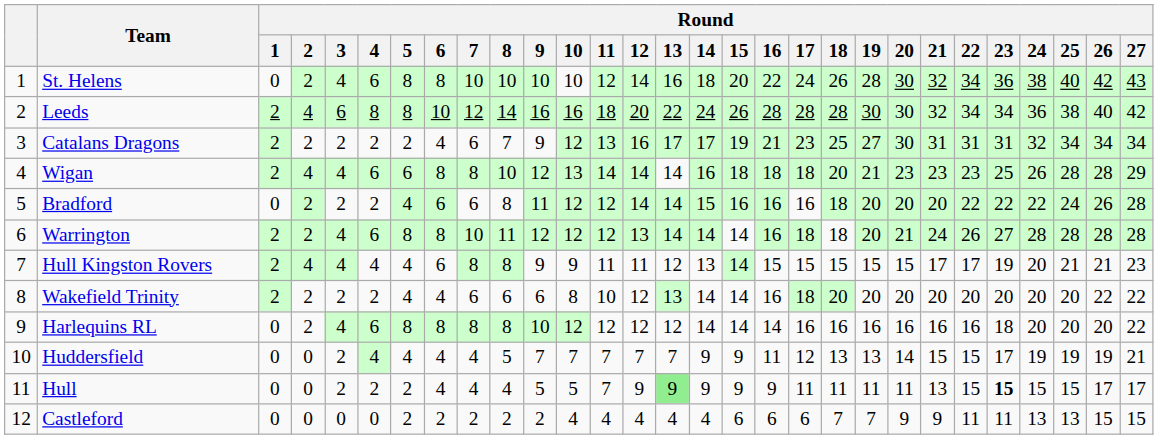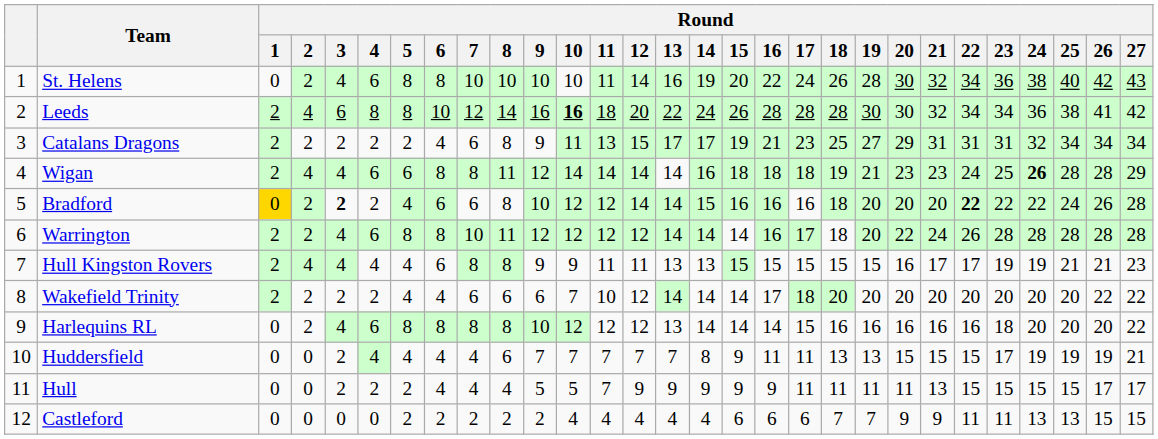 <table class="wikitable" style="text-align:center;">
 <tr>
 <th style="width:20px;" rowspan="2" abbr="Position"> </th>
 <th style="width:175px;" rowspan="2">Team</th>
 <th style="width:540px;" colspan="27">Round</th>
 </tr>
 <tr>
 <th style="width:20px;" abbr="Round 1">1</th>
 <th style="width:20px;" abbr="Round 2">2</th>
 <th style="width:20px;" abbr="Round 3">3</th>
 <th style="width:20px;" abbr="Round 4">4</th>
 <th style="width:20px;" abbr="Round 5">5</th>
 <th style="width:20px;" abbr="Round 6">6</th>
 <th style="width:20px;" abbr="Round 7">7</th>
 <th style="width:20px;" abbr="Round 8">8</th>
 <th style="width:20px;" abbr="Round 9">9</th>
 <th style="width:20px;" abbr="Round 10">10</th>
 <th style="width:20px;" abbr="Round 11">11</th>
 <th style="width:20px;" abbr="Round 12">12</th>
 <th style="width:20px;" abbr="Round 13">13</th>
 <th style="width:20px;" abbr="Round 14">14</th>
 <th style="width:20px;" abbr="Round 15">15</th>
 <th style="width:20px;" abbr="Round 16">16</th>
 <th style="width:20px;" abbr="Round 17">17</th>
 <th style="width:20px;" abbr="Round 18">18</th>
 <th style="width:20px;" abbr="Round 19">19</th>
 <th style="width:20px;" abbr="Round 20">20</th>
 <th style="width:20px;" abbr="Round 21">21</th>
 <th style="width:20px;" abbr="Round 22">22</th>
 <th style="width:20px;" abbr="Round 23">23</th>
 <th style="width:20px;" abbr="Round 24">24</th>
 <th style="width:20px;" abbr="Round 25">25</th>
 <th style="width:20px;" abbr="Round 26">26</th>
 <th style="width:20px;" abbr="Round 27">27</th>
 </tr>
 <tr>
 <td>1</td>
 <td style="text-align:left;"> <a href='#'>St. Helens</a></td>
 <td>0</td>
 <td style="background:#cfc;">2</td>
 <td style="background:#cfc;">4</td>
 <td style="background:#cfc;">6</td>
 <td style="background:#cfc;">8</td>
 <td style="background:#cfc;">8</td>
 <td style="background:#cfc;">10</td>
 <td style="background:#cfc;">10</td>
 <td style="background:#cfc;">10</td>
 <td>10</td>
-<td style="background:#cfc;">12</td>
+<td style="background:#cfc;">11</td>
 <td style="background:#cfc;">14</td>
 <td style="background:#cfc;">16</td>
-<td style="background:#cfc;">18</td>
+<td style="background:#cfc;">19</td>
 <td style="background:#cfc;">20</td>
 <td style="background:#cfc;">22</td>
 <td style="background:#cfc;">24</td>
 <td style="background:#cfc;">26</td>
 <td style="background:#cfc;">28</td>
 <td style="background:#cfc;"><u>30</u></td>
 <td style="background:#cfc;"><u>32</u></td>
 <td style="background:#cfc;"><u>34</u></td>
 <td style="background:#cfc;"><u>36</u></td>
 <td style="background:#cfc;"><u>38</u></td>
 <td style="background:#cfc;"><u>40</u></td>
 <td style="background:#cfc;"><u>42</u></td>
 <td style="background:#cfc;"><u>43</u></td>
 </tr>
 <tr>
 <td>2</td>
 <td style="text-align:left;"> <a href='#'>Leeds</a></td>
 <td style="background:#cfc;"><u>2</u></td>
 <td style="background:#cfc;"><u>4</u></td>
 <td style="background:#cfc;"><u>6</u></td>
 <td style="background:#cfc;"><u>8</u></td>
 <td style="background:#cfc;"><u>8</u></td>
 <td style="background:#cfc;"><u>10</u></td>
 <td style="background:#cfc;"><u>12</u></td>
 <td style="background:#cfc;"><u>14</u></td>
 <td style="background:#cfc;"><u>16</u></td>
-<td style="background:#cfc;"><u>16</u></td>
+<td style="background:#cfc;"><strong><u>16</u></strong></td>
 <td style="background:#cfc;"><u>18</u></td>
 <td style="background:#cfc;"><u>20</u></td>
 <td style="background:#cfc;"><u>22</u></td>
 <td style="background:#cfc;"><u>24</u></td>
 <td style="background:#cfc;"><u>26</u></td>
 <td style="background:#cfc;"><u>28</u></td>
 <td style="background:#cfc;"><u>28</u></td>
 <td style="background:#cfc;"><u>28</u></td>
 <td style="background:#cfc;"><u>30</u></td>
 <td style="background:#cfc;">30</td>
 <td style="background:#cfc;">32</td>
 <td style="background:#cfc;">34</td>
 <td style="background:#cfc;">34</td>
 <td style="background:#cfc;">36</td>
 <td style="background:#cfc;">38</td>
-<td style="background:#cfc;">40</td>
+<td style="background:#cfc;">41</td>
 <td style="background:#cfc;">42</td>
 </tr>
 <tr>
 <td>3</td>
 <td style="text-align:left;"> <a href='#'>Catalans Dragons</a></td>
 <td style="background:#cfc;">2</td>
 <td>2</td>
 <td>2</td>
 <td>2</td>
 <td>2</td>
 <td>4</td>
 <td>6</td>
-<td>7</td>
+<td>8</td>
 <td>9</td>
-<td style="background:#cfc;">12</td>
+<td style="background:#cfc;">11</td>
 <td style="background:#cfc;">13</td>
-<td style="background:#cfc;">16</td>
+<td style="background:#cfc;">15</td>
 <td style="background:#cfc;">17</td>
 <td style="background:#cfc;">17</td>
 <td style="background:#cfc;">19</td>
 <td style="background:#cfc;">21</td>
 <td style="background:#cfc;">23</td>
 <td style="background:#cfc;">25</td>
 <td style="background:#cfc;">27</td>
-<td style="background:#cfc;">30</td>
+<td style="background:#cfc;">29</td>
 <td style="background:#cfc;">31</td>
 <td style="background:#cfc;">31</td>
 <td style="background:#cfc;">31</td>
 <td style="background:#cfc;">32</td>
 <td style="background:#cfc;">34</td>
 <td style="background:#cfc;">34</td>
 <td style="background:#cfc;">34</td>
 </tr>
 <tr>
 <td>4</td>
 <td style="text-align:left;"> <a href='#'>Wigan</a></td>
 <td style="background:#cfc;">2</td>
 <td style="background:#cfc;">4</td>
 <td style="background:#cfc;">4</td>
 <td style="background:#cfc;">6</td>
 <td style="background:#cfc;">6</td>
 <td style="background:#cfc;">8</td>
 <td style="background:#cfc;">8</td>
-<td style="background:#cfc;">10</td>
+<td style="background:#cfc;">11</td>
 <td style="background:#cfc;">12</td>
-<td style="background:#cfc;">13</td>
+<td style="background:#cfc;">14</td>
 <td style="background:#cfc;">14</td>
 <td style="background:#cfc;">14</td>
 <td>14</td>
 <td style="background:#cfc;">16</td>
 <td style="background:#cfc;">18</td>
 <td style="background:#cfc;">18</td>
 <td style="background:#cfc;">18</td>
-<td style="background:#cfc;">20</td>
+<td style="background:#cfc;">19</td>
 <td style="background:#cfc;">21</td>
 <td style="background:#cfc;">23</td>
 <td style="background:#cfc;">23</td>
-<td style="background:#cfc;">23</td>
+<td style="background:#cfc;">24</td>
 <td style="background:#cfc;">25</td>
-<td style="background:#cfc;">26</td>
+<td style="background:#cfc;"><strong>26</strong></td>
 <td style="background:#cfc;">28</td>
 <td style="background:#cfc;">28</td>
 <td style="background:#cfc;">29</td>
 </tr>
 <tr>
 <td>5</td>
 <td style="text-align:left;"> <a href='#'>Bradford</a></td>
-<td>0</td>
+<td style="background: gold;">0</td>
 <td style="background:#cfc;">2</td>
-<td>2</td>
+<td><strong>2</strong></td>
 <td>2</td>
 <td style="background:#cfc;">4</td>
 <td style="background:#cfc;">6</td>
 <td>6</td>
 <td>8</td>
-<td style="background:#cfc;">11</td>
+<td style="background:#cfc;">10</td>
 <td style="background:#cfc;">12</td>
 <td style="background:#cfc;">12</td>
 <td style="background:#cfc;">14</td>
 <td style="background:#cfc;">14</td>
 <td style="background:#cfc;">15</td>
 <td style="background:#cfc;">16</td>
 <td style="background:#cfc;">16</td>
 <td>16</td>
 <td style="background:#cfc;">18</td>
 <td style="background:#cfc;">20</td>
 <td style="background:#cfc;">20</td>
 <td style="background:#cfc;">20</td>
-<td style="background:#cfc;">22</td>
+<td style="background:#cfc;"><strong>22</strong></td>
 <td style="background:#cfc;">22</td>
 <td style="background:#cfc;">22</td>
 <td style="background:#cfc;">24</td>
 <td style="background:#cfc;">26</td>
 <td style="background:#cfc;">28</td>
 </tr>
 <tr>
 <td>6</td>
 <td style="text-align:left;"> <a href='#'>Warrington</a></td>
 <td style="background:#cfc;">2</td>
 <td style="background:#cfc;">2</td>
 <td style="background:#cfc;">4</td>
 <td style="background:#cfc;">6</td>
 <td style="background:#cfc;">8</td>
 <td style="background:#cfc;">8</td>
 <td style="background:#cfc;">10</td>
 <td style="background:#cfc;">11</td>
 <td style="background:#cfc;">12</td>
 <td style="background:#cfc;">12</td>
 <td style="background:#cfc;">12</td>
-<td style="background:#cfc;">13</td>
+<td style="background:#cfc;">12</td>
 <td style="background:#cfc;">14</td>
 <td style="background:#cfc;">14</td>
 <td>14</td>
 <td style="background:#cfc;">16</td>
-<td style="background:#cfc;">18</td>
+<td style="background:#cfc;">17</td>
 <td>18</td>
 <td style="background:#cfc;">20</td>
-<td style="background:#cfc;">21</td>
+<td style="background:#cfc;">22</td>
 <td style="background:#cfc;">24</td>
 <td style="background:#cfc;">26</td>
-<td style="background:#cfc;">27</td>
+<td style="background:#cfc;">28</td>
 <td style="background:#cfc;">28</td>
 <td style="background:#cfc;">28</td>
 <td style="background:#cfc;">28</td>
 <td style="background:#cfc;">28</td>
 </tr>
 <tr>
 <td>7</td>
 <td style="text-align:left;"> <a href='#'>Hull Kingston Rovers</a></td>
 <td style="background:#cfc;">2</td>
 <td style="background:#cfc;">4</td>
 <td style="background:#cfc;">4</td>
 <td>4</td>
 <td>4</td>
 <td>6</td>
 <td style="background:#cfc;">8</td>
 <td style="background:#cfc;">8</td>
 <td>9</td>
 <td>9</td>
 <td>11</td>
 <td>11</td>
-<td>12</td>
 <td>13</td>
-<td style="background:#cfc;">14</td>
+<td>13</td>
+<td style="background:#cfc;">15</td>
 <td>15</td>
 <td>15</td>
 <td>15</td>
 <td>15</td>
-<td>15</td>
+<td>16</td>
 <td>17</td>
 <td>17</td>
 <td>19</td>
-<td>20</td>
+<td>19</td>
 <td>21</td>
 <td>21</td>
 <td>23</td>
 </tr>
 <tr>
 <td>8</td>
 <td style="text-align:left;"> <a href='#'>Wakefield Trinity</a></td>
 <td style="background:#cfc;">2</td>
 <td>2</td>
 <td>2</td>
 <td>2</td>
 <td>4</td>
 <td>4</td>
 <td>6</td>
 <td>6</td>
 <td>6</td>
-<td>8</td>
+<td>7</td>
 <td>10</td>
 <td>12</td>
-<td style="background:#cfc;">13</td>
+<td style="background:#cfc;">14</td>
 <td>14</td>
 <td>14</td>
-<td>16</td>
+<td>17</td>
 <td style="background:#cfc;">18</td>
 <td style="background:#cfc;">20</td>
 <td>20</td>
 <td>20</td>
 <td>20</td>
 <td>20</td>
 <td>20</td>
 <td>20</td>
 <td>20</td>
 <td>22</td>
 <td>22</td>
 </tr>
 <tr>
 <td>9</td>
 <td style="text-align:left;"> <a href='#'>Harlequins RL</a></td>
 <td>0</td>
 <td>2</td>
 <td style="background:#cfc;">4</td>
 <td style="background:#cfc;">6</td>
 <td style="background:#cfc;">8</td>
 <td style="background:#cfc;">8</td>
 <td style="background:#cfc;">8</td>
 <td style="background:#cfc;">8</td>
 <td style="background:#cfc;">10</td>
 <td style="background:#cfc;">12</td>
 <td>12</td>
 <td>12</td>
-<td>12</td>
+<td>13</td>
 <td>14</td>
 <td>14</td>
 <td>14</td>
-<td>16</td>
+<td>15</td>
 <td>16</td>
 <td>16</td>
 <td>16</td>
 <td>16</td>
 <td>16</td>
 <td>18</td>
 <td>20</td>
 <td>20</td>
 <td>20</td>
 <td>22</td>
 </tr>
 <tr>
 <td>10</td>
 <td style="text-align:left;"> <a href='#'>Huddersfield</a></td>
 <td>0</td>
 <td>0</td>
 <td>2</td>
 <td style="background:#cfc;">4</td>
 <td>4</td>
 <td>4</td>
 <td>4</td>
-<td>5</td>
+<td>6</td>
 <td>7</td>
 <td>7</td>
 <td>7</td>
 <td>7</td>
 <td>7</td>
-<td>9</td>
+<td>8</td>
 <td>9</td>
 <td>11</td>
-<td>12</td>
+<td>11</td>
 <td>13</td>
 <td>13</td>
-<td>14</td>
+<td>15</td>
 <td>15</td>
 <td>15</td>
 <td>17</td>
 <td>19</td>
 <td>19</td>
 <td>19</td>
 <td>21</td>
 </tr>
 <tr>
 <td>11</td>
 <td style="text-align:left;"> <a href='#'>Hull</a></td>
 <td>0</td>
 <td>0</td>
 <td>2</td>
 <td>2</td>
 <td>2</td>
 <td>4</td>
 <td>4</td>
 <td>4</td>
 <td>5</td>
 <td>5</td>
 <td>7</td>
 <td>9</td>
-<td style="background: lightgreen;">9</td>
+<td>9</td>
 <td>9</td>
 <td>9</td>
 <td>9</td>
 <td>11</td>
 <td>11</td>
 <td>11</td>
 <td>11</td>
 <td>13</td>
 <td>15</td>
-<td><strong>15</strong></td>
+<td>15</td>
 <td>15</td>
 <td>15</td>
 <td>17</td>
 <td>17</td>
 </tr>
 <tr>
 <td>12</td>
 <td style="text-align:left;"> <a href='#'>Castleford</a></td>
 <td>0</td>
 <td>0</td>
 <td>0</td>
 <td>0</td>
 <td>2</td>
 <td>2</td>
 <td>2</td>
 <td>2</td>
 <td>2</td>
 <td>4</td>
 <td>4</td>
 <td>4</td>
 <td>4</td>
 <td>4</td>
 <td>6</td>
 <td>6</td>
 <td>6</td>
 <td>7</td>
 <td>7</td>
 <td>9</td>
 <td>9</td>
 <td>11</td>
 <td>11</td>
 <td>13</td>
 <td>13</td>
 <td>15</td>
 <td>15</td>
 </tr>
 </table>
